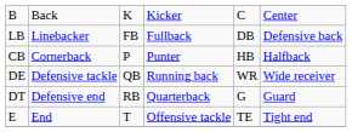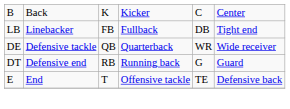 <table class="wikitable">
 <tr>
 <td>B</td>
 <td>Back</td>
 <td>K</td>
 <td><a href='#'>Kicker</a></td>
 <td>C</td>
 <td><a href='#'>Center</a></td>
 </tr>
 <tr>
 <td>LB</td>
 <td><a href='#'>Linebacker</a></td>
 <td>FB</td>
 <td><a href='#'>Fullback</a></td>
 <td>DB</td>
-<td><a href='#'>Defensive back</a></td>
-</tr>
-<tr>
-<td>CB</td>
-<td><a href='#'>Cornerback</a></td>
-<td>P</td>
-<td><a href='#'>Punter</a></td>
-<td>HB</td>
-<td><a href='#'>Halfback</a></td>
+<td><a href='#'>Tight end</a></td>
 </tr>
 <tr>
 <td>DE</td>
 <td><a href='#'>Defensive tackle</a></td>
 <td>QB</td>
-<td><a href='#'>Running back</a></td>
+<td><a href='#'>Quarterback</a></td>
 <td>WR</td>
 <td><a href='#'>Wide receiver</a></td>
 </tr>
 <tr>
 <td>DT</td>
 <td><a href='#'>Defensive end</a></td>
 <td>RB</td>
-<td><a href='#'>Quarterback</a></td>
+<td><a href='#'>Running back</a></td>
 <td>G</td>
 <td><a href='#'>Guard</a></td>
 </tr>
 <tr>
 <td>E</td>
 <td><a href='#'>End</a></td>
 <td>T</td>
 <td><a href='#'>Offensive tackle</a></td>
 <td>TE</td>
-<td><a href='#'>Tight end</a></td>
+<td><a href='#'>Defensive back</a></td>
 </tr>
 <tr>
 </tr>
 </table>
